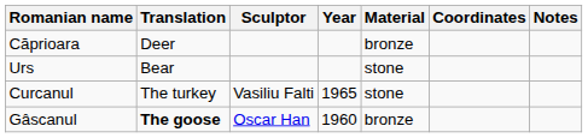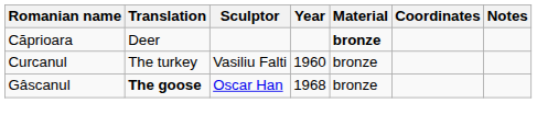 <table class="wikitable">
 <tr>
 <th>Romanian name</th>
 <th>Translation</th>
 <th>Sculptor</th>
 <th>Year</th>
 <th>Material</th>
 <th>Coordinates</th>
 <th>Notes</th>
 </tr>
 <tr>
 <td>Căprioara</td>
 <td>Deer</td>
 <td></td>
 <td></td>
-<td>bronze</td>
-<td></td>
-<td></td>
-</tr>
-<tr>
-<td>Urs</td>
-<td>Bear</td>
-<td></td>
-<td></td>
-<td>stone</td>
+<td><strong>bronze</strong></td>
 <td></td>
 <td></td>
 </tr>
 <tr>
 <td>Curcanul</td>
 <td>The turkey</td>
 <td>Vasiliu Falti</td>
-<td>1965</td>
-<td>stone</td>
+<td>1960</td>
+<td>bronze</td>
 <td></td>
 <td></td>
 </tr>
 <tr>
 <td>Gâscanul</td>
 <td><strong>The goose</strong></td>
 <td><a href='#'>Oscar Han</a></td>
-<td>1960</td>
+<td>1968</td>
 <td>bronze</td>
 <td></td>
 <td></td>
 </tr>
 </table>
